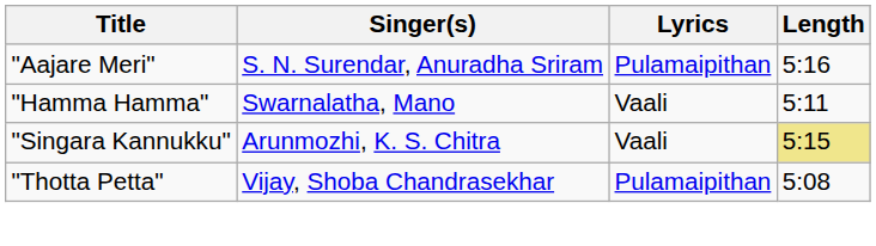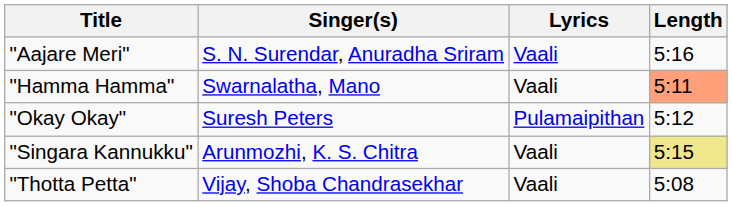 <table class="wikitable">
 <tr>
 <th>Title</th>
 <th>Singer(s)</th>
 <th>Lyrics</th>
 <th>Length</th>
 </tr>
 <tr>
 <td>"Aajare Meri"</td>
 <td><a href='#'>S. N. Surendar</a>, <a href='#'>Anuradha Sriram</a></td>
-<td><a href='#'>Pulamaipithan</a></td>
+<td><a href='#'>Vaali</a></td>
 <td>5:16</td>
 </tr>
 <tr>
 <td>"Hamma Hamma"</td>
 <td><a href='#'>Swarnalatha</a>, <a href='#'>Mano</a></td>
 <td>Vaali</td>
-<td>5:11</td>
+<td style="background: lightsalmon;">5:11</td>
+</tr>
+<tr>
+<td>"Okay Okay"</td>
+<td><a href='#'>Suresh Peters</a></td>
+<td><a href='#'>Pulamaipithan</a></td>
+<td>5:12</td>
 </tr>
 <tr>
 <td>"Singara Kannukku"</td>
 <td><a href='#'>Arunmozhi</a>, <a href='#'>K. S. Chitra</a></td>
 <td>Vaali</td>
 <td style="background: khaki;">5:15</td>
 </tr>
 <tr>
 <td>"Thotta Petta"</td>
 <td><a href='#'>Vijay</a>, <a href='#'>Shoba Chandrasekhar</a></td>
-<td><a href='#'>Pulamaipithan</a></td>
+<td>Vaali</td>
 <td>5:08</td>
 </tr>
 </table>
